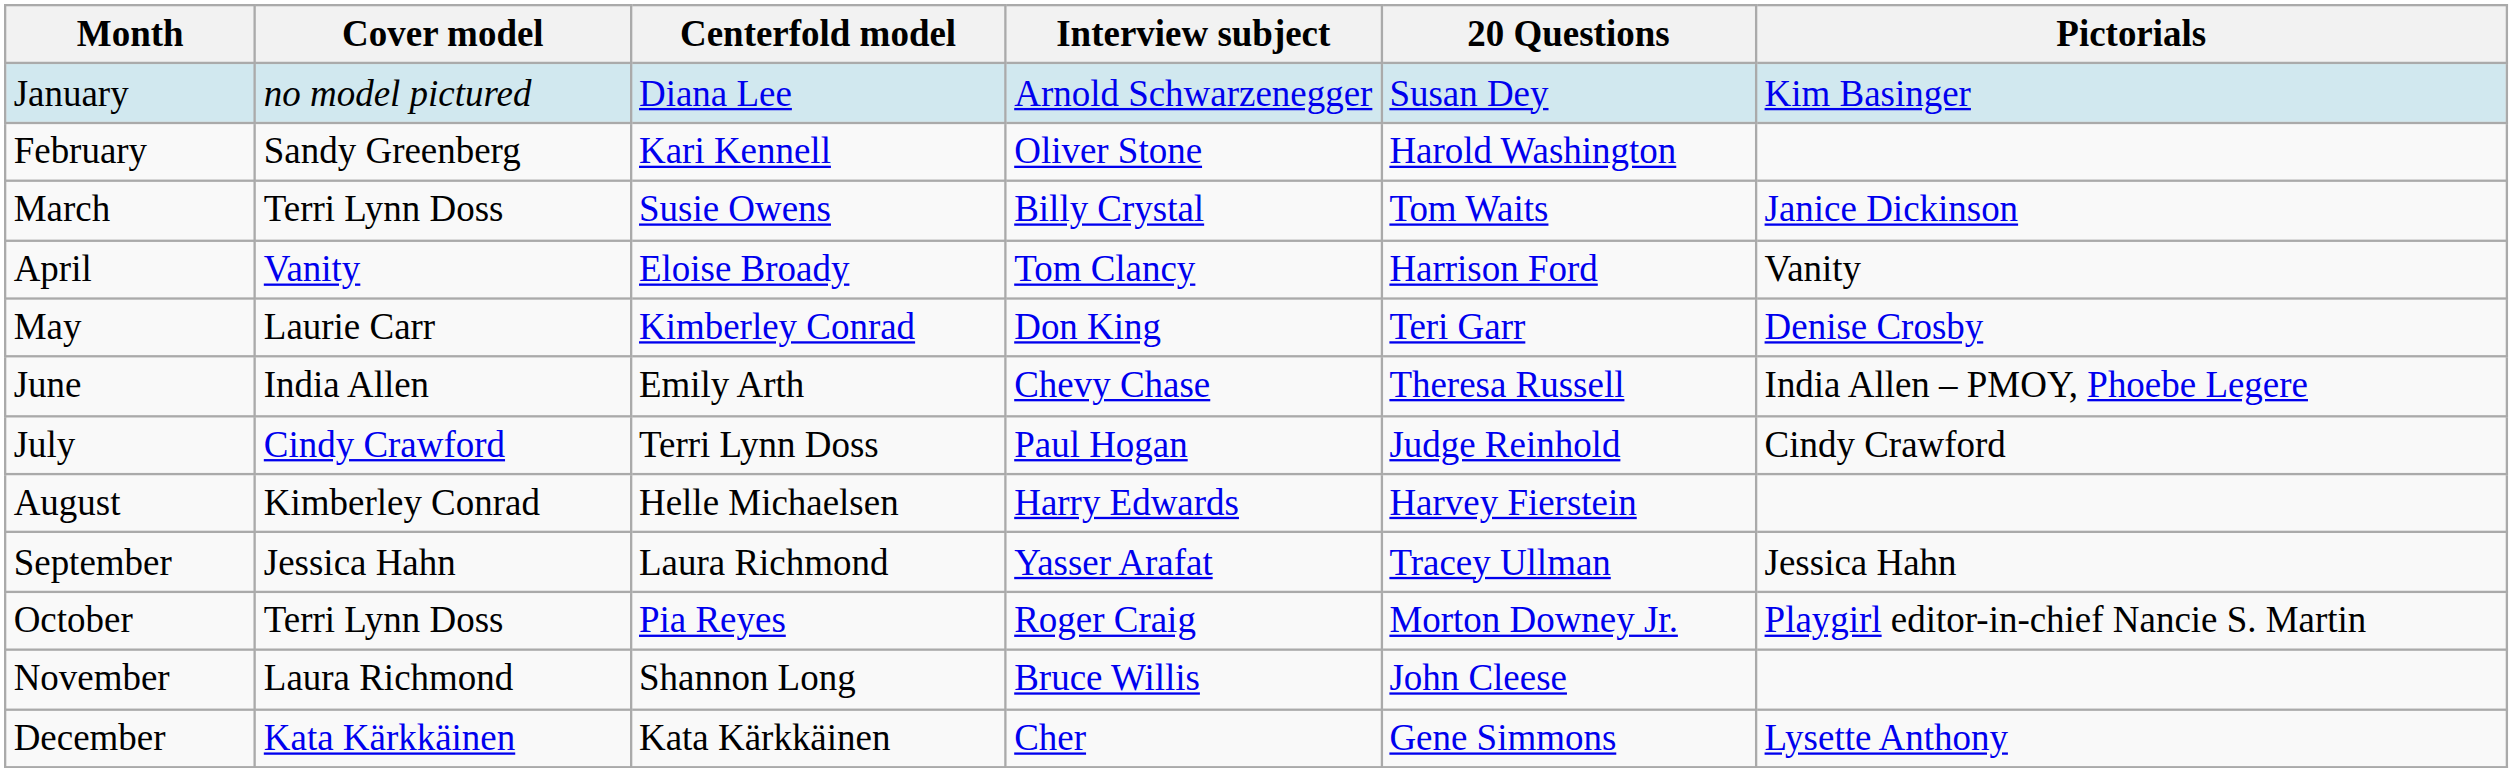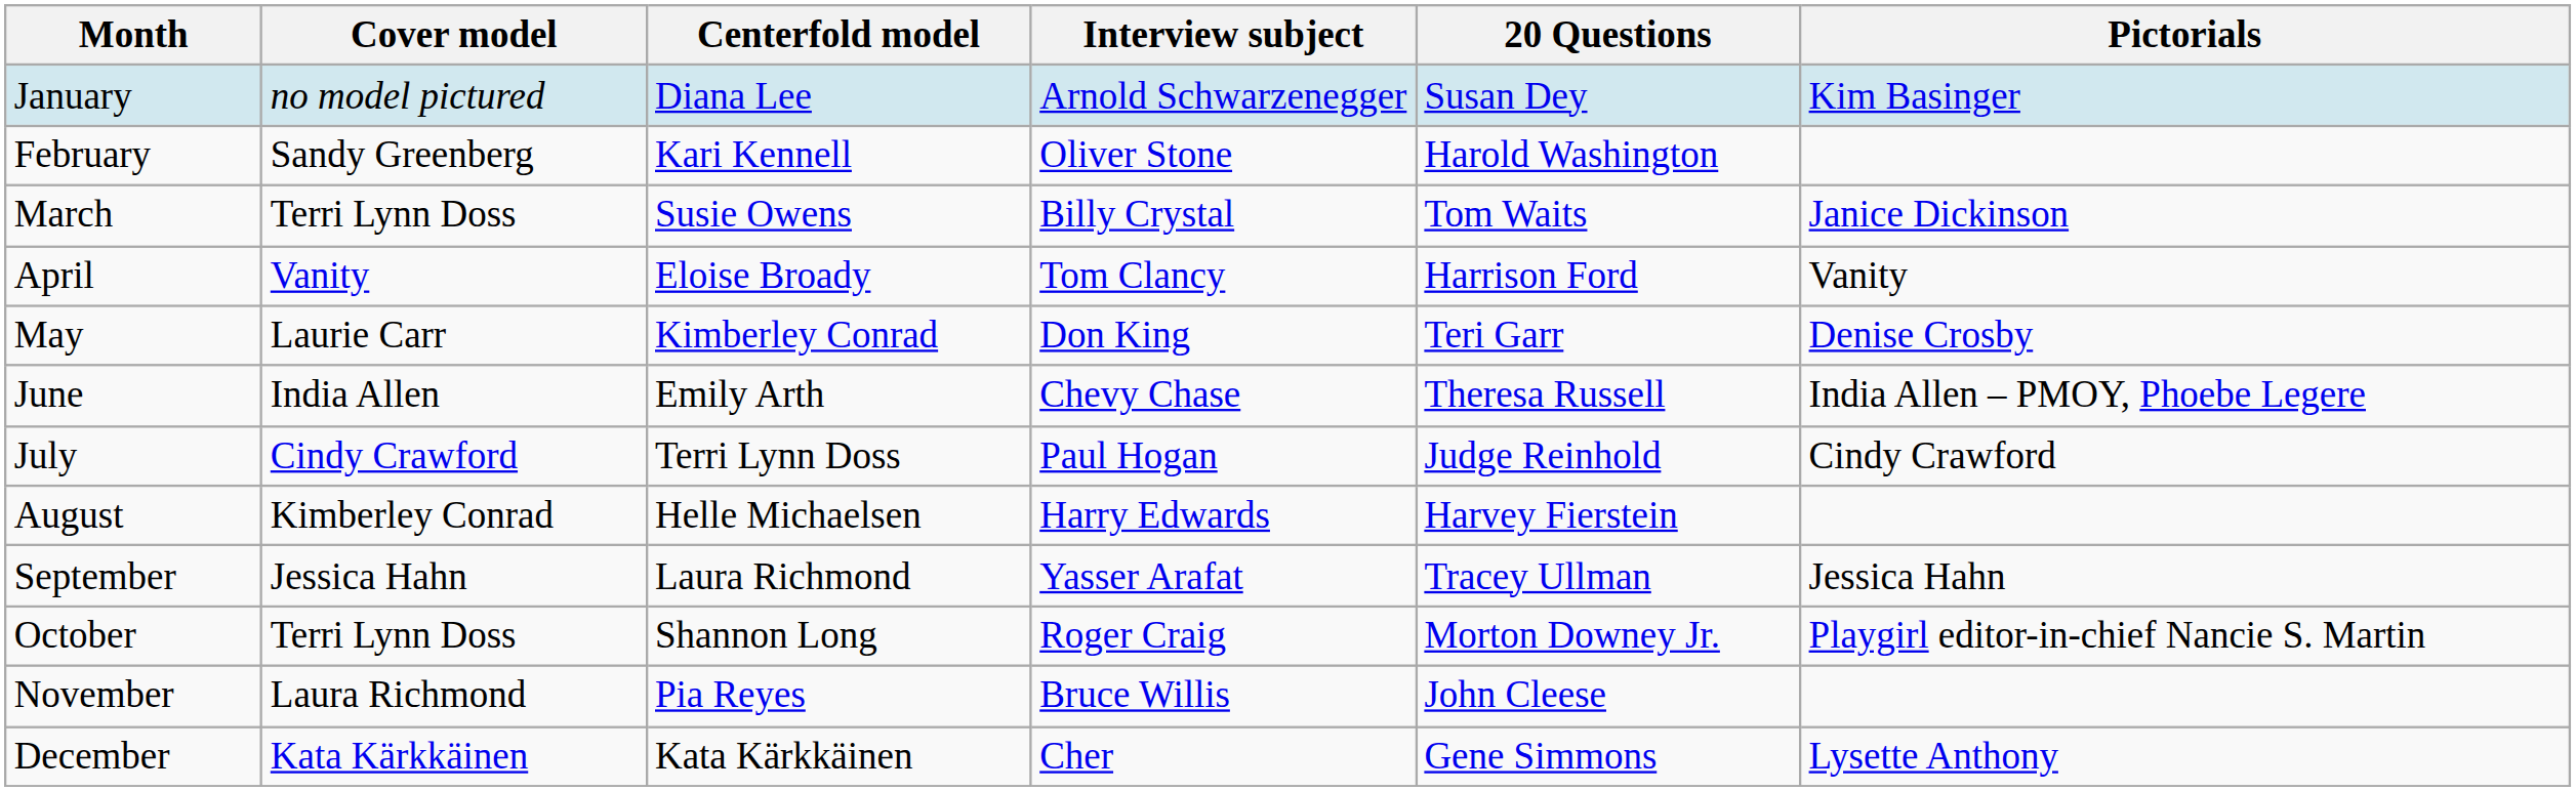 <table class="wikitable">
 <tr>
 <th width="10%">Month</th>
 <th width="15%">Cover model</th>
 <th width="15%">Centerfold model</th>
 <th width="15%">Interview subject</th>
 <th width="15%">20 Questions</th>
 <th width="30%">Pictorials</th>
 </tr>
 <tr style="background:#D1E8EF;">
 <td>January</td>
 <td><em>no model pictured</em></td>
 <td><a href='#'>Diana Lee</a></td>
 <td><a href='#'>Arnold Schwarzenegger</a></td>
 <td><a href='#'>Susan Dey</a></td>
 <td><a href='#'>Kim Basinger</a></td>
 </tr>
 <tr>
 <td>February</td>
 <td>Sandy Greenberg</td>
 <td><a href='#'>Kari Kennell</a></td>
 <td><a href='#'>Oliver Stone</a></td>
 <td><a href='#'>Harold Washington</a></td>
 <td></td>
 </tr>
 <tr>
 <td>March</td>
 <td>Terri Lynn Doss</td>
 <td><a href='#'>Susie Owens</a></td>
 <td><a href='#'>Billy Crystal</a></td>
 <td><a href='#'>Tom Waits</a></td>
 <td><a href='#'>Janice Dickinson</a></td>
 </tr>
 <tr>
 <td>April</td>
 <td><a href='#'>Vanity</a></td>
 <td><a href='#'>Eloise Broady</a></td>
 <td><a href='#'>Tom Clancy</a></td>
 <td><a href='#'>Harrison Ford</a></td>
 <td>Vanity</td>
 </tr>
 <tr>
 <td>May</td>
 <td>Laurie Carr</td>
 <td><a href='#'>Kimberley Conrad</a></td>
 <td><a href='#'>Don King</a></td>
 <td><a href='#'>Teri Garr</a></td>
 <td><a href='#'>Denise Crosby</a></td>
 </tr>
 <tr>
 <td>June</td>
 <td>India Allen</td>
 <td>Emily Arth</td>
 <td><a href='#'>Chevy Chase</a></td>
 <td><a href='#'>Theresa Russell</a></td>
 <td>India Allen – PMOY, <a href='#'>Phoebe Legere</a></td>
 </tr>
 <tr>
 <td>July</td>
 <td><a href='#'>Cindy Crawford</a></td>
 <td>Terri Lynn Doss</td>
 <td><a href='#'>Paul Hogan</a></td>
 <td><a href='#'>Judge Reinhold</a></td>
 <td>Cindy Crawford</td>
 </tr>
 <tr>
 <td>August</td>
 <td>Kimberley Conrad</td>
 <td>Helle Michaelsen</td>
 <td><a href='#'>Harry Edwards</a></td>
 <td><a href='#'>Harvey Fierstein</a></td>
 <td></td>
 </tr>
 <tr>
 <td>September</td>
 <td>Jessica Hahn</td>
 <td>Laura Richmond</td>
 <td><a href='#'>Yasser Arafat</a></td>
 <td><a href='#'>Tracey Ullman</a></td>
 <td>Jessica Hahn</td>
 </tr>
 <tr>
 <td>October</td>
 <td>Terri Lynn Doss</td>
-<td><a href='#'>Pia Reyes</a></td>
+<td>Shannon Long</td>
 <td><a href='#'>Roger Craig</a></td>
 <td><a href='#'>Morton Downey Jr.</a></td>
 <td><a href='#'>Playgirl</a> editor-in-chief Nancie S. Martin</td>
 </tr>
 <tr>
 <td>November</td>
 <td>Laura Richmond</td>
-<td>Shannon Long</td>
+<td><a href='#'>Pia Reyes</a></td>
 <td><a href='#'>Bruce Willis</a></td>
 <td><a href='#'>John Cleese</a></td>
 <td></td>
 </tr>
 <tr>
 <td>December</td>
 <td><a href='#'>Kata Kärkkäinen</a></td>
 <td>Kata Kärkkäinen</td>
 <td><a href='#'>Cher</a></td>
 <td><a href='#'>Gene Simmons</a></td>
 <td><a href='#'>Lysette Anthony</a></td>
 </tr>
 <tr>
 </tr>
 </table>
